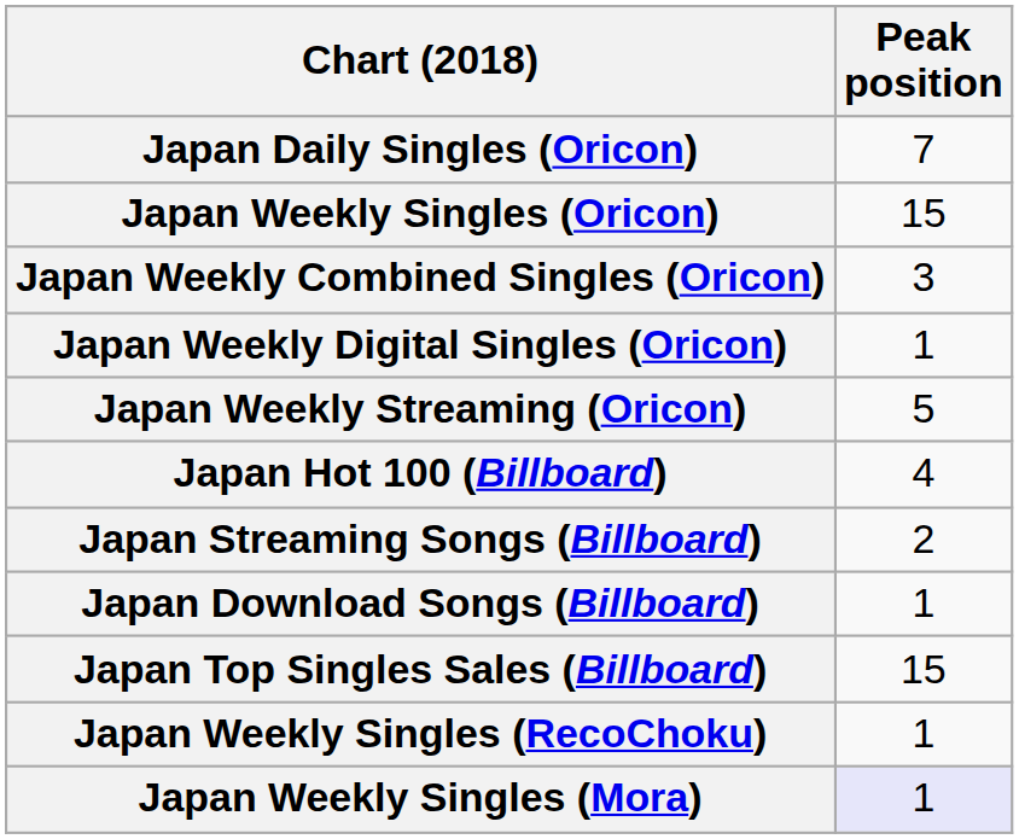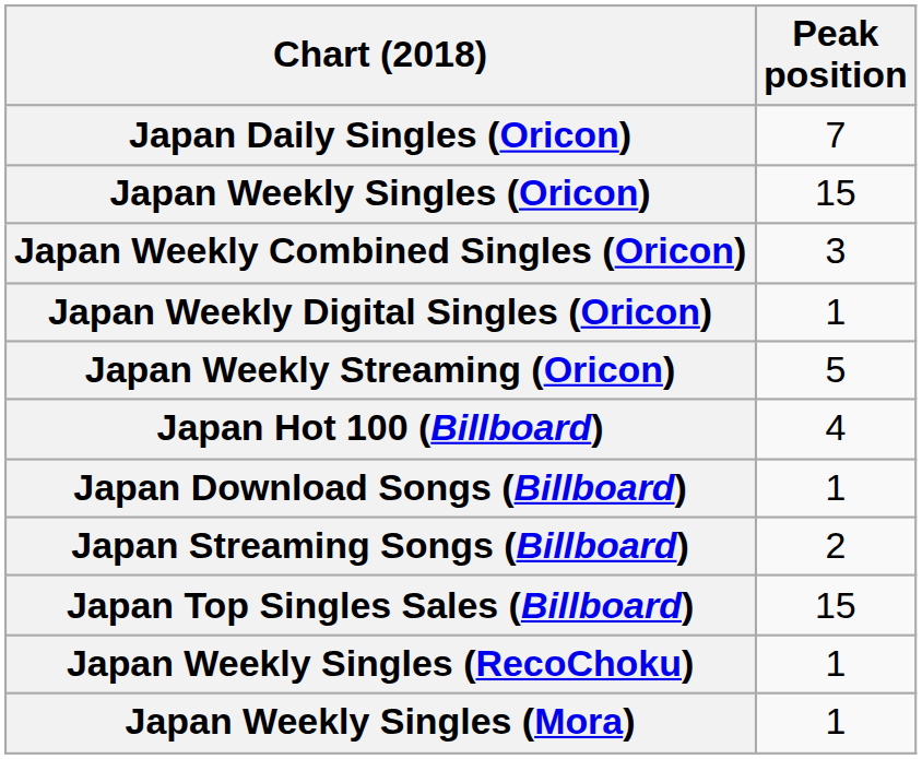 <table class="wikitable sortable plainrowheaders" style="text-align:center;">
 <tr>
 <th scope="col">Chart (2018)</th>
 <th scope="col">Peak<br>position</th>
 </tr>
 <tr>
 <th scope="row">Japan Daily Singles (<a href='#'>Oricon</a>)</th>
 <td style="text-align:center;">7</td>
 </tr>
 <tr>
 <th scope="row">Japan Weekly Singles (<a href='#'>Oricon</a>)</th>
 <td style="text-align:center;">15</td>
 </tr>
 <tr>
 <th scope="row">Japan Weekly Combined Singles (<a href='#'>Oricon</a>)</th>
 <td style="text-align:center;">3</td>
 </tr>
 <tr>
 <th scope="row">Japan Weekly Digital Singles (<a href='#'>Oricon</a>)</th>
 <td style="text-align:center;">1</td>
 </tr>
 <tr>
 <th scope="row">Japan Weekly Streaming (<a href='#'>Oricon</a>)</th>
 <td style="text-align:center;">5</td>
 </tr>
 <tr>
 <th scope="row">Japan Hot 100 (<em><a href='#'>Billboard</a></em>)</th>
 <td style="text-align:center;">4</td>
 </tr>
 <tr>
+<th scope="row">Japan Download Songs (<em><a href='#'>Billboard</a></em>)</th>
+<td style="text-align:center;">1</td>
+</tr>
+<tr>
 <th scope="row">Japan Streaming Songs (<em><a href='#'>Billboard</a></em>)</th>
 <td style="text-align:center;">2</td>
-</tr>
-<tr>
-<th scope="row">Japan Download Songs (<em><a href='#'>Billboard</a></em>)</th>
-<td style="text-align:center;">1</td>
 </tr>
 <tr>
 <th scope="row">Japan Top Singles Sales (<em><a href='#'>Billboard</a></em>)</th>
 <td style="text-align:center;">15</td>
 </tr>
 <tr>
 <th scope="row">Japan Weekly Singles (<a href='#'>RecoChoku</a>)</th>
 <td style="text-align:center;">1</td>
 </tr>
 <tr>
 <th scope="row">Japan Weekly Singles (<a href='#'>Mora</a>)</th>
-<td style="background: lavender; text-align:center;">1</td>
+<td style="text-align:center;">1</td>
 </tr>
 </table>
